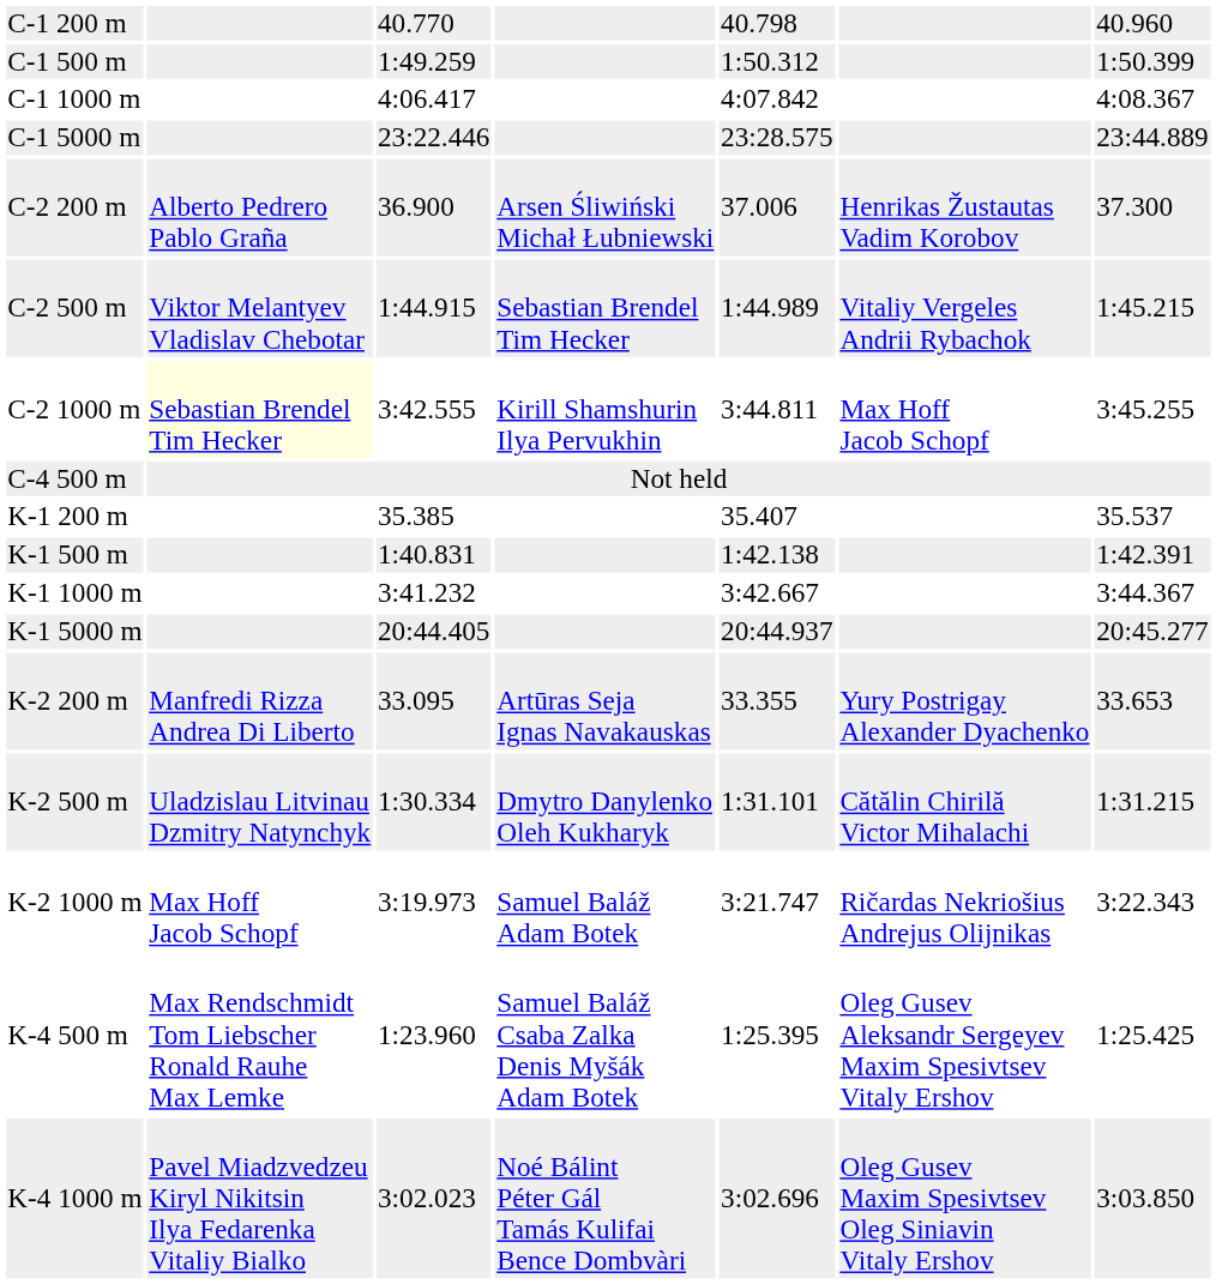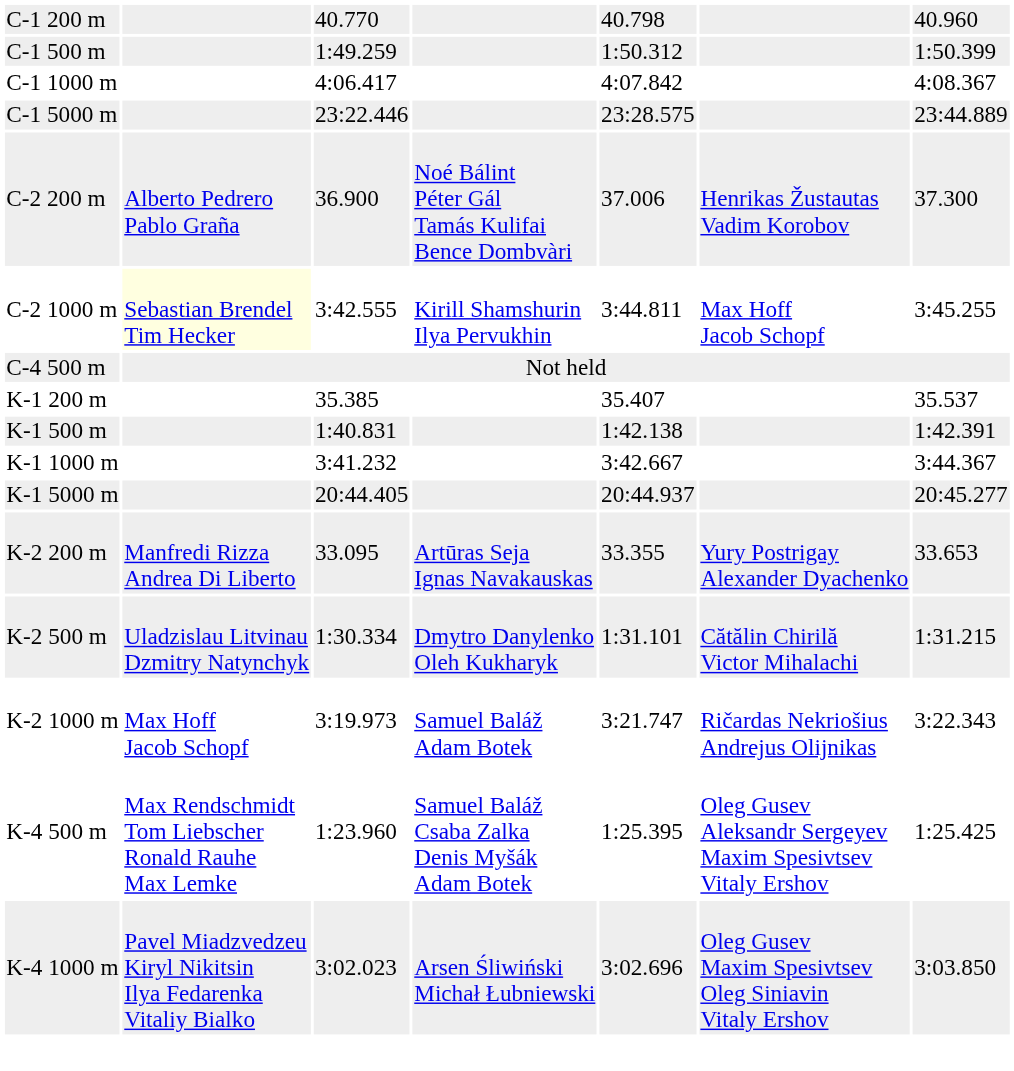 <table>
 <tr style="background:#eee; width:100%;">
 <td>C-1 200 m</td>
 <td></td>
 <td>40.770</td>
 <td></td>
 <td>40.798</td>
 <td></td>
 <td>40.960</td>
 </tr>
 <tr style="background:#eee; width:100%;">
 <td>C-1 500 m</td>
 <td></td>
 <td>1:49.259</td>
 <td></td>
 <td>1:50.312</td>
 <td></td>
 <td>1:50.399</td>
 </tr>
 <tr>
 <td>C-1 1000 m</td>
 <td></td>
 <td>4:06.417</td>
 <td></td>
 <td>4:07.842</td>
 <td></td>
 <td>4:08.367</td>
 </tr>
 <tr style="background:#eee; width:100%;">
 <td>C-1 5000 m</td>
 <td></td>
 <td>23:22.446</td>
 <td></td>
 <td>23:28.575</td>
 <td></td>
 <td>23:44.889</td>
 </tr>
 <tr style="background:#eee; width:100%;">
 <td>C-2 200 m</td>
 <td><br><a href='#'>Alberto Pedrero</a><br><a href='#'>Pablo Graña</a></td>
 <td>36.900</td>
-<td><br><a href='#'>Arsen Śliwiński</a><br><a href='#'>Michał Łubniewski</a></td>
+<td><br><a href='#'>Noé Bálint</a><br><a href='#'>Péter Gál</a><br><a href='#'>Tamás Kulifai</a><br><a href='#'>Bence Dombvàri</a></td>
 <td>37.006</td>
 <td><br><a href='#'>Henrikas Žustautas</a><br><a href='#'>Vadim Korobov</a></td>
 <td>37.300</td>
-</tr>
-<tr style="background:#eee; width:100%;">
-<td>C-2 500 m</td>
-<td><br><a href='#'>Viktor Melantyev</a><br><a href='#'>Vladislav Chebotar</a></td>
-<td>1:44.915</td>
-<td><br><a href='#'>Sebastian Brendel</a><br><a href='#'>Tim Hecker</a></td>
-<td>1:44.989</td>
-<td><br><a href='#'>Vitaliy Vergeles</a><br><a href='#'>Andrii Rybachok</a></td>
-<td>1:45.215</td>
 </tr>
 <tr>
 <td>C-2 1000 m </td>
 <td style="background: lightyellow;"><br><a href='#'>Sebastian Brendel</a><br><a href='#'>Tim Hecker</a></td>
 <td>3:42.555</td>
 <td><br><a href='#'>Kirill Shamshurin</a><br><a href='#'>Ilya Pervukhin</a></td>
 <td>3:44.811</td>
 <td><br><a href='#'>Max Hoff</a><br><a href='#'>Jacob Schopf</a></td>
 <td>3:45.255</td>
 </tr>
 <tr style="background:#eee; width:100%;">
 <td>C-4 500 m</td>
 <td colspan=6 align=center>Not held</td>
 </tr>
 <tr>
 <td>K-1 200 m </td>
 <td></td>
 <td>35.385</td>
 <td></td>
 <td>35.407</td>
 <td></td>
 <td>35.537</td>
 </tr>
 <tr style="background:#eee; width:100%;">
 <td>K-1 500 m</td>
 <td></td>
 <td>1:40.831</td>
 <td></td>
 <td>1:42.138</td>
 <td></td>
 <td>1:42.391</td>
 </tr>
 <tr>
 <td>K-1 1000 m </td>
 <td></td>
 <td>3:41.232</td>
 <td></td>
 <td>3:42.667</td>
 <td></td>
 <td>3:44.367</td>
 </tr>
 <tr style="background:#eee; width:100%;">
 <td>K-1 5000 m</td>
 <td></td>
 <td>20:44.405</td>
 <td></td>
 <td>20:44.937</td>
 <td></td>
 <td>20:45.277</td>
 </tr>
 <tr style="background:#eee; width:100%;">
 <td>K-2 200 m</td>
 <td><br><a href='#'>Manfredi Rizza</a><br><a href='#'>Andrea Di Liberto</a></td>
 <td>33.095</td>
 <td><br><a href='#'>Artūras Seja</a><br><a href='#'>Ignas Navakauskas</a></td>
 <td>33.355</td>
 <td><br><a href='#'>Yury Postrigay</a><br><a href='#'>Alexander Dyachenko</a></td>
 <td>33.653</td>
 </tr>
 <tr style="background:#eee; width:100%;">
 <td>K-2 500 m</td>
 <td><br><a href='#'>Uladzislau Litvinau</a><br><a href='#'>Dzmitry Natynchyk</a></td>
 <td>1:30.334</td>
 <td><br><a href='#'>Dmytro Danylenko</a><br><a href='#'>Oleh Kukharyk</a></td>
 <td>1:31.101</td>
 <td><br><a href='#'>Cătălin Chirilă</a><br><a href='#'>Victor Mihalachi</a></td>
 <td>1:31.215</td>
 </tr>
 <tr>
 <td>K-2 1000 m </td>
 <td><br><a href='#'>Max Hoff</a><br><a href='#'>Jacob Schopf</a></td>
 <td>3:19.973</td>
 <td><br><a href='#'>Samuel Baláž</a><br><a href='#'>Adam Botek</a></td>
 <td>3:21.747</td>
 <td><br><a href='#'>Ričardas Nekriošius</a><br><a href='#'>Andrejus Olijnikas</a></td>
 <td>3:22.343</td>
 </tr>
 <tr>
 <td>K-4 500 m </td>
 <td><br><a href='#'>Max Rendschmidt</a><br><a href='#'>Tom Liebscher</a><br><a href='#'>Ronald Rauhe</a><br><a href='#'>Max Lemke</a></td>
 <td>1:23.960</td>
 <td><br><a href='#'>Samuel Baláž</a><br><a href='#'>Csaba Zalka</a><br><a href='#'>Denis Myšák</a><br><a href='#'>Adam Botek</a></td>
 <td>1:25.395</td>
 <td><br><a href='#'>Oleg Gusev</a><br><a href='#'>Aleksandr Sergeyev</a><br><a href='#'>Maxim Spesivtsev</a><br><a href='#'>Vitaly Ershov</a></td>
 <td>1:25.425</td>
 </tr>
 <tr style="background:#eee; width:100%;">
 <td>K-4 1000 m</td>
 <td><br><a href='#'>Pavel Miadzvedzeu</a><br><a href='#'>Kiryl Nikitsin</a><br><a href='#'>Ilya Fedarenka</a><br><a href='#'>Vitaliy Bialko</a></td>
 <td>3:02.023</td>
-<td><br><a href='#'>Noé Bálint</a><br><a href='#'>Péter Gál</a><br><a href='#'>Tamás Kulifai</a><br><a href='#'>Bence Dombvàri</a></td>
+<td><br><a href='#'>Arsen Śliwiński</a><br><a href='#'>Michał Łubniewski</a></td>
 <td>3:02.696</td>
 <td><br><a href='#'>Oleg Gusev</a><br><a href='#'>Maxim Spesivtsev</a><br><a href='#'>Oleg Siniavin</a><br><a href='#'>Vitaly Ershov</a></td>
 <td>3:03.850</td>
 </tr>
 </table>
